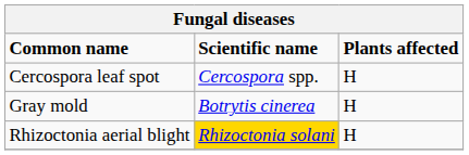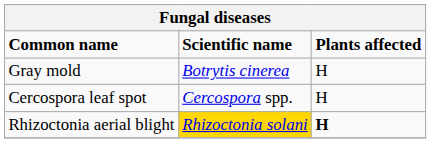 <table class="wikitable" style="clear">
 <tr>
 <th colspan=3><strong>Fungal diseases</strong><br></th>
 </tr>
 <tr>
 <td><strong>Common name</strong></td>
 <td><strong>Scientific name</strong></td>
 <td><strong>Plants affected</strong></td>
 </tr>
 <tr>
+<td>Gray mold</td>
+<td><em><a href='#'>Botrytis cinerea</a></em></td>
+<td>H</td>
+</tr>
+<tr>
 <td>Cercospora leaf spot</td>
 <td><em><a href='#'>Cercospora</a></em> spp.</td>
 <td>H</td>
 </tr>
 <tr>
-<td>Gray mold</td>
-<td><em><a href='#'>Botrytis cinerea</a></em></td>
-<td>H</td>
-</tr>
-<tr>
 <td>Rhizoctonia aerial blight</td>
 <td style="background: gold;"><em><a href='#'>Rhizoctonia solani</a></em></td>
-<td>H</td>
+<td><strong>H</strong></td>
 </tr>
 <tr>
 </tr>
 </table>
